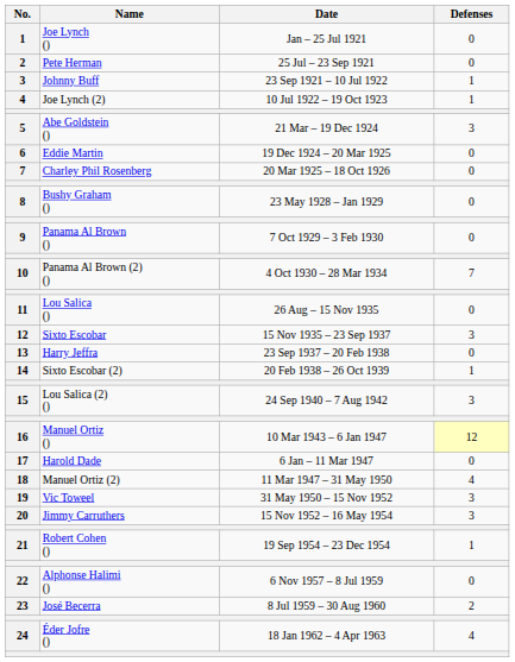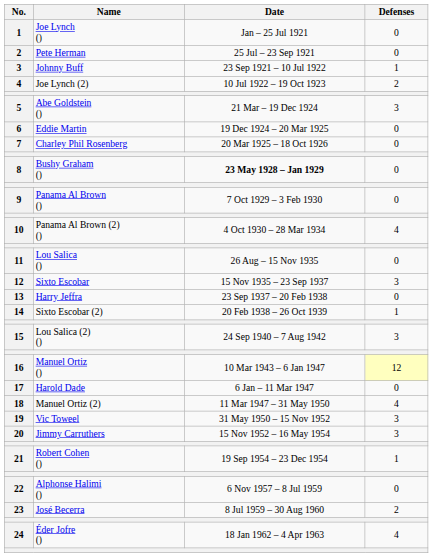 <table class="wikitable sortable" style="width:80%">
 <tr>
 <th>No.</th>
 <th>Name</th>
 <th>Date</th>
 <th>Defenses</th>
 </tr>
 <tr align=center>
 <th>1</th>
 <td align=left><a href='#'>Joe Lynch</a><br>()</td>
 <td>Jan – 25 Jul 1921</td>
 <td>0</td>
 </tr>
 <tr align=center>
 <th>2</th>
 <td align=left><a href='#'>Pete Herman</a></td>
 <td>25 Jul – 23 Sep 1921</td>
 <td>0</td>
 </tr>
 <tr align=center>
 <th>3</th>
 <td align=left><a href='#'>Johnny Buff</a></td>
 <td>23 Sep 1921 – 10 Jul 1922</td>
 <td>1</td>
 </tr>
 <tr align=center>
 <th>4</th>
 <td align=left>Joe Lynch (2)</td>
 <td>10 Jul 1922 – 19 Oct 1923</td>
-<td>1</td>
+<td>2</td>
 </tr>
 <tr align=center>
 <th colspan=4></th>
 </tr>
 <tr align=center>
 <th>5</th>
 <td align=left><a href='#'>Abe Goldstein</a><br>()</td>
 <td>21 Mar – 19 Dec 1924</td>
 <td>3</td>
 </tr>
 <tr align=center>
 <th>6</th>
 <td align=left><a href='#'>Eddie Martin</a></td>
 <td>19 Dec 1924 – 20 Mar 1925</td>
 <td>0</td>
 </tr>
 <tr align=center>
 <th>7</th>
 <td align=left><a href='#'>Charley Phil Rosenberg</a></td>
 <td>20 Mar 1925 – 18 Oct 1926</td>
 <td>0</td>
 </tr>
 <tr align=center>
 <th colspan="4"></th>
 </tr>
 <tr align=center>
 <th>8</th>
 <td align=left><a href='#'>Bushy Graham</a><br>()</td>
-<td>23 May 1928 – Jan 1929</td>
+<td><strong>23 May 1928 – Jan 1929</strong></td>
 <td>0</td>
 </tr>
 <tr align=center>
 <th colspan="4"></th>
 </tr>
 <tr align=center>
 <th>9</th>
 <td align=left><a href='#'>Panama Al Brown</a><br>()</td>
 <td>7 Oct 1929 – 3 Feb 1930</td>
 <td>0</td>
 </tr>
 <tr align=center>
 <th colspan=4></th>
 </tr>
 <tr align=center>
 <th>10</th>
 <td align=left>Panama Al Brown (2) <br>()</td>
 <td>4 Oct 1930 – 28 Mar 1934</td>
-<td>7</td>
+<td>4</td>
 </tr>
 <tr align=center>
 <th colspan=4></th>
 </tr>
 <tr align=center>
 <th>11</th>
 <td align=left><a href='#'>Lou Salica</a><br>()</td>
 <td>26 Aug – 15 Nov 1935</td>
 <td>0</td>
 </tr>
 <tr align=center>
 <th>12</th>
 <td align=left><a href='#'>Sixto Escobar</a></td>
 <td>15 Nov 1935 – 23 Sep 1937</td>
 <td>3</td>
 </tr>
 <tr align=center>
 <th>13</th>
 <td align=left><a href='#'>Harry Jeffra</a></td>
 <td>23 Sep 1937 – 20 Feb 1938</td>
 <td>0</td>
 </tr>
 <tr align=center>
 <th>14</th>
 <td align=left>Sixto Escobar (2)</td>
 <td>20 Feb 1938 – 26 Oct 1939</td>
 <td>1</td>
 </tr>
 <tr align=center>
 <th colspan="4"></th>
 </tr>
 <tr align=center>
 <th>15</th>
 <td align=left>Lou Salica (2)<br>()</td>
 <td>24 Sep 1940 – 7 Aug 1942</td>
 <td>3</td>
 </tr>
 <tr align=center>
 <th colspan=4></th>
 </tr>
 <tr align=center>
 <th>16</th>
 <td align=left><a href='#'>Manuel Ortiz</a><br>()</td>
 <td>10 Mar 1943 – 6 Jan 1947</td>
 <td style="background:#ffffbf;">12</td>
 </tr>
 <tr align=center>
 <th>17</th>
 <td align=left><a href='#'>Harold Dade</a></td>
 <td>6 Jan – 11 Mar 1947</td>
 <td>0</td>
 </tr>
 <tr align=center>
 <th>18</th>
 <td align=left>Manuel Ortiz (2)</td>
 <td>11 Mar 1947 – 31 May 1950</td>
 <td>4</td>
 </tr>
 <tr align=center>
 <th>19</th>
 <td align=left><a href='#'>Vic Toweel</a></td>
 <td>31 May 1950 – 15 Nov 1952</td>
 <td>3</td>
 </tr>
 <tr align=center>
 <th>20</th>
 <td align=left><a href='#'>Jimmy Carruthers</a></td>
 <td>15 Nov 1952 – 16 May 1954</td>
 <td>3</td>
 </tr>
 <tr align=center>
 <th colspan=4></th>
 </tr>
 <tr align=center>
 <th>21</th>
 <td align=left><a href='#'>Robert Cohen</a><br>()</td>
 <td>19 Sep 1954 – 23 Dec 1954</td>
 <td>1</td>
 </tr>
 <tr align=center>
 <th colspan=4></th>
 </tr>
 <tr align=center>
 <th>22</th>
 <td align=left><a href='#'>Alphonse Halimi</a><br>()</td>
 <td>6 Nov 1957 – 8 Jul 1959</td>
 <td>0</td>
 </tr>
 <tr align=center>
 <th>23</th>
 <td align=left><a href='#'>José Becerra</a></td>
 <td>8 Jul 1959 – 30 Aug 1960</td>
 <td>2</td>
 </tr>
 <tr align=center>
 <th colspan=4></th>
 </tr>
 <tr align=center>
 <th>24</th>
 <td align=left><a href='#'>Éder Jofre</a><br>()</td>
 <td>18 Jan 1962 – 4 Apr 1963</td>
 <td>4</td>
 </tr>
 <tr align=center>
 <th colspan=4></th>
 </tr>
 </table>
